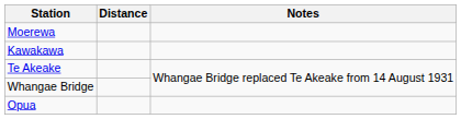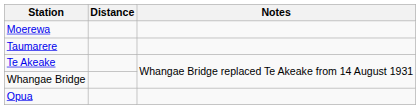 <table class=wikitable>
 <tr>
 <th>Station</th>
 <th>Distance<br></th>
 <th>Notes</th>
 </tr>
 <tr>
 <td><a href='#'>Moerewa</a></td>
 <td></td>
 <td></td>
 </tr>
 <tr>
-<td><a href='#'>Kawakawa</a></td>
+<td><a href='#'>Taumarere</a></td>
 <td></td>
 <td></td>
 </tr>
 <tr>
 <td><a href='#'>Te Akeake</a></td>
 <td></td>
 <td rowspan=2>Whangae Bridge replaced Te Akeake from 14 August 1931</td>
 </tr>
 <tr>
 <td>Whangae Bridge</td>
 <td></td>
 </tr>
 <tr>
 <td><a href='#'>Opua</a></td>
 <td></td>
 <td></td>
 </tr>
 </table>
